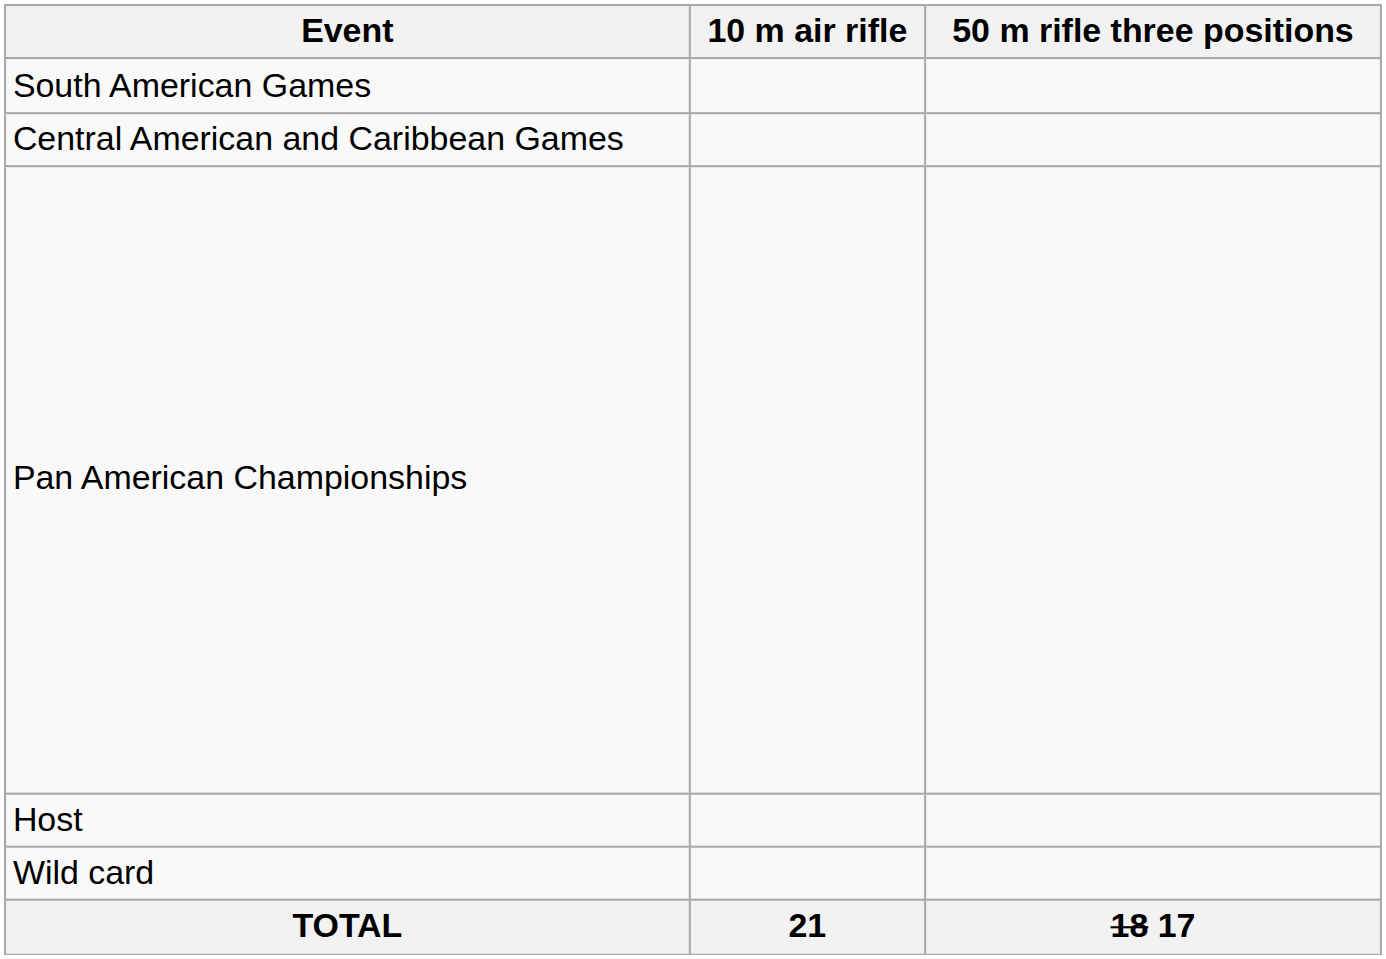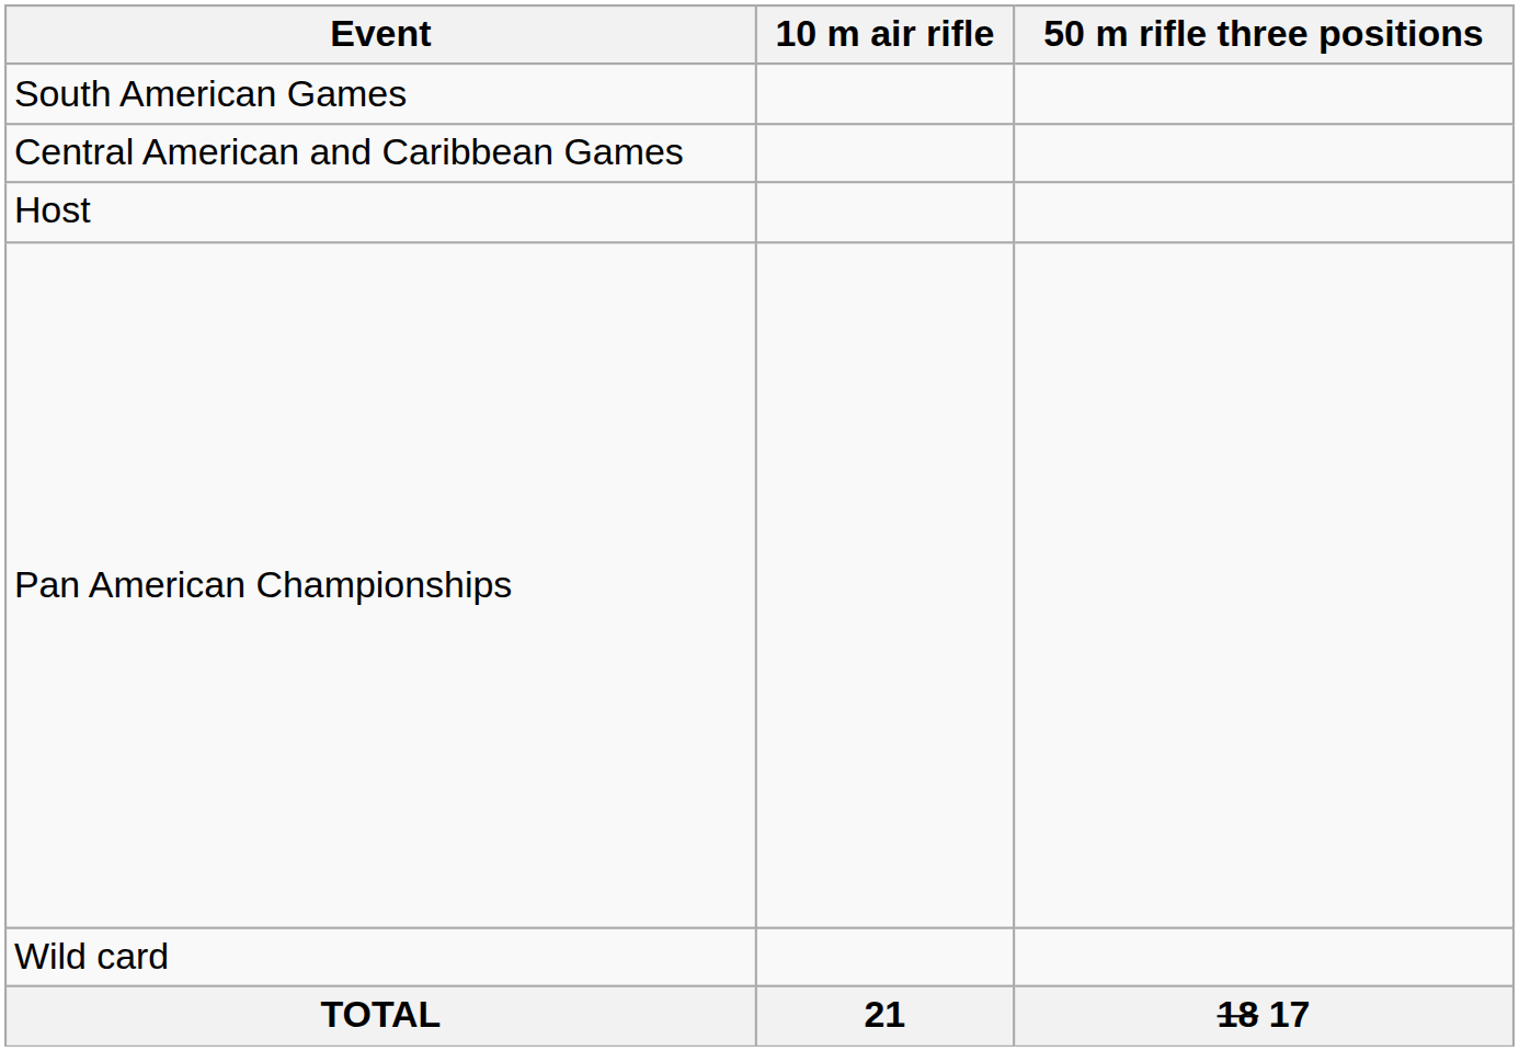 <table class=wikitable style="text-align:left" width=650>
 <tr>
 <th>Event</th>
 <th>10 m air rifle</th>
 <th>50 m rifle three positions</th>
 </tr>
 <tr>
 <td>South American Games</td>
 <td><br></td>
 <td></td>
 </tr>
 <tr>
 <td>Central American and Caribbean Games</td>
 <td><br></td>
 <td></td>
 </tr>
 <tr>
+<td>Host</td>
+<td></td>
+<td></td>
+</tr>
+<tr>
 <td>Pan American Championships</td>
 <td><br><br><br><br><br><br><br><br><br><br><br><br><br><br><br><br></td>
 <td><br><br><br><br><br><br><br><br><br><br><br><br><br><br></td>
-</tr>
-<tr>
-<td>Host</td>
-<td></td>
-<td></td>
 </tr>
 <tr>
 <td>Wild card</td>
 <td></td>
 <td></td>
 </tr>
 <tr>
 <th>TOTAL</th>
 <th>21</th>
 <th><s>18</s> 17</th>
 </tr>
 </table>
